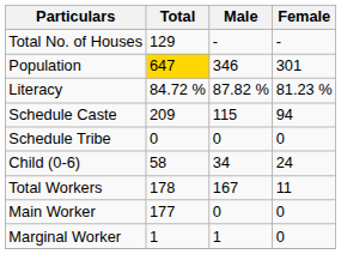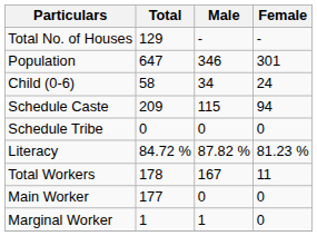 <table class="wikitable sortable">
 <tr>
 <th>Particulars</th>
 <th>Total</th>
 <th>Male</th>
 <th>Female</th>
 </tr>
 <tr>
 <td>Total No. of Houses</td>
 <td>129</td>
 <td>-</td>
 <td>-</td>
 </tr>
 <tr>
 <td>Population</td>
-<td style="background: gold;">647</td>
+<td>647</td>
 <td>346</td>
 <td>301</td>
 </tr>
 <tr>
-<td>Literacy</td>
-<td>84.72 %</td>
-<td>87.82 %</td>
-<td>81.23 %</td>
+<td>Child (0-6)</td>
+<td>58</td>
+<td>34</td>
+<td>24</td>
 </tr>
 <tr>
 <td>Schedule Caste</td>
 <td>209</td>
 <td>115</td>
 <td>94</td>
 </tr>
 <tr>
 <td>Schedule Tribe</td>
 <td>0</td>
 <td>0</td>
 <td>0</td>
 </tr>
 <tr>
-<td>Child (0-6)</td>
-<td>58</td>
-<td>34</td>
-<td>24</td>
+<td>Literacy</td>
+<td>84.72 %</td>
+<td>87.82 %</td>
+<td>81.23 %</td>
 </tr>
 <tr>
 <td>Total Workers</td>
 <td>178</td>
 <td>167</td>
 <td>11</td>
 </tr>
 <tr>
 <td>Main Worker</td>
 <td>177</td>
 <td>0</td>
 <td>0</td>
 </tr>
 <tr>
 <td>Marginal Worker</td>
 <td>1</td>
 <td>1</td>
 <td>0</td>
 </tr>
 <tr>
 </tr>
 </table>
